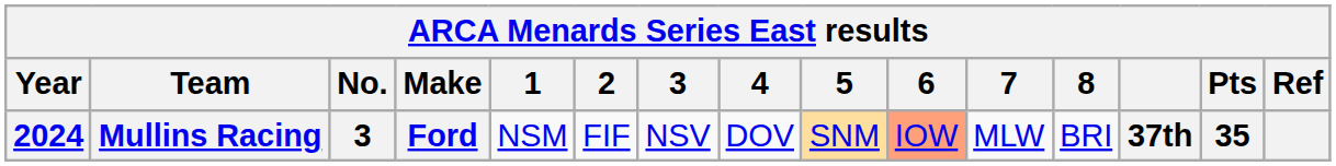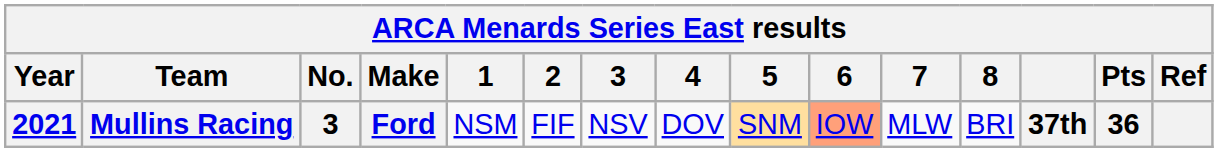 <table class="wikitable" style="text-align:center; font-size:75%">
 <tr>
 <th colspan="15"><a href='#'>ARCA Menards Series East</a> results</th>
 </tr>
 <tr>
 <th>Year</th>
 <th>Team</th>
 <th>No.</th>
 <th>Make</th>
 <th>1</th>
 <th>2</th>
 <th>3</th>
 <th>4</th>
 <th>5</th>
 <th>6</th>
 <th>7</th>
 <th>8</th>
 <th></th>
 <th>Pts</th>
 <th>Ref</th>
 </tr>
 <tr>
-<th><a href='#'>2024</a></th>
+<th><a href='#'>2021</a></th>
 <th><a href='#'>Mullins Racing</a></th>
 <th>3</th>
 <th><a href='#'>Ford</a></th>
 <td><a href='#'>NSM</a></td>
 <td><a href='#'>FIF</a></td>
 <td><a href='#'>NSV</a></td>
 <td><a href='#'>DOV</a></td>
 <td style="background:#FFDF9F;"><a href='#'>SNM</a><br></td>
 <td style="background: lightsalmon;"><a href='#'>IOW</a></td>
 <td><a href='#'>MLW</a></td>
 <td><a href='#'>BRI</a></td>
 <th>37th</th>
-<th>35</th>
+<th>36</th>
 <th></th>
 </tr>
 </table>
